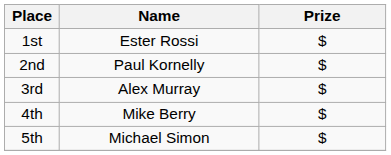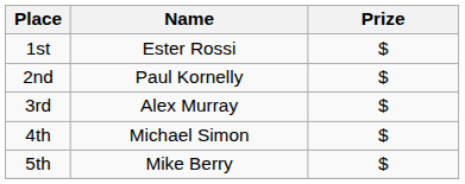 <table class="wikitable">
 <tr>
 <th width="50">Place</th>
 <th width="200">Name</th>
 <th width="125">Prize</th>
 </tr>
 <tr>
 <td align = "center">1st</td>
 <td align = "center">Ester Rossi</td>
 <td align = "center">$</td>
 </tr>
 <tr>
 <td align = "center">2nd</td>
 <td align = "center">Paul Kornelly</td>
 <td align = "center">$</td>
 </tr>
 <tr>
 <td align = "center">3rd</td>
 <td align = "center">Alex Murray</td>
 <td align = "center">$</td>
 </tr>
 <tr>
 <td align = "center">4th</td>
-<td align = "center">Mike Berry</td>
+<td align = "center">Michael Simon</td>
 <td align = "center">$</td>
 </tr>
 <tr>
 <td align = "center">5th</td>
-<td align = "center">Michael Simon</td>
+<td align = "center">Mike Berry</td>
 <td align = "center">$</td>
 </tr>
 <tr>
 </tr>
 </table>
